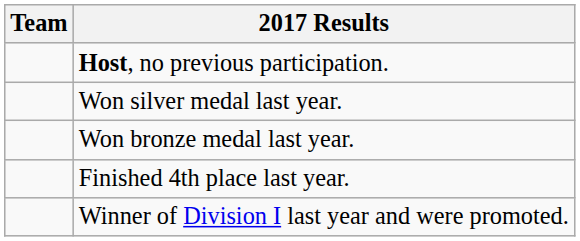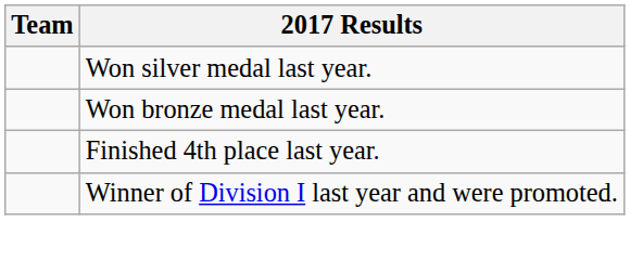 <table class="wikitable">
 <tr>
 <th>Team</th>
 <th>2017 Results</th>
-</tr>
-<tr>
-<td></td>
-<td><strong>Host</strong>, no previous participation.</td>
 </tr>
 <tr>
 <td></td>
 <td>Won silver medal last year.</td>
 </tr>
 <tr>
 <td></td>
 <td>Won bronze medal last year.</td>
 </tr>
 <tr>
 <td></td>
 <td>Finished 4th place last year.</td>
 </tr>
 <tr>
 <td></td>
 <td>Winner of <a href='#'>Division I</a> last year and were promoted.</td>
 </tr>
 </table>
